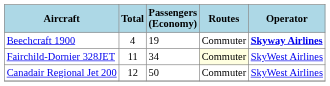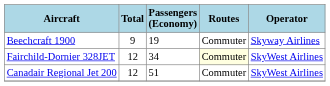 <table class="toccolours" border="1" cellpadding="3" style="margin:1em auto; border-collapse:collapse">
 <tr bgcolor=lightblue>
 <th>Aircraft</th>
 <th>Total</th>
 <th>Passengers<br>(Economy)</th>
 <th>Routes</th>
 <th>Operator</th>
 </tr>
 <tr>
 <td><a href='#'>Beechcraft 1900</a></td>
-<td align=center>4</td>
+<td align=center>9</td>
 <td>19</td>
 <td>Commuter</td>
-<td><strong><a href='#'>Skyway Airlines</a></strong></td>
+<td><a href='#'>Skyway Airlines</a></td>
 </tr>
 <tr>
 <td><a href='#'>Fairchild-Dornier 328JET</a></td>
-<td align=center>11</td>
+<td align=center>12</td>
 <td>34</td>
 <td style="background: lightyellow;">Commuter</td>
 <td><a href='#'>SkyWest Airlines</a></td>
 </tr>
 <tr>
 <td><a href='#'>Canadair Regional Jet 200</a></td>
 <td align=center>12</td>
-<td>50</td>
+<td>51</td>
 <td>Commuter</td>
 <td><a href='#'>SkyWest Airlines</a></td>
 </tr>
 <tr>
 </tr>
 </table>
